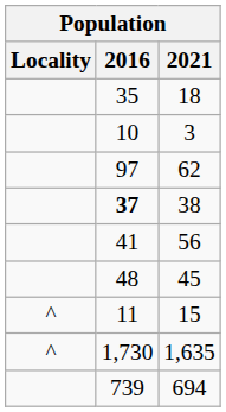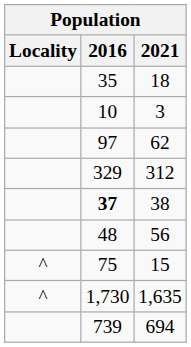 <table class="wikitable" style="text-align:center;">
 <tr>
 <th colspan="3" style="text-align:center;  font-weight:bold">Population</th>
 </tr>
 <tr>
 <th style="text-align:center; background:  font-weight:bold">Locality</th>
 <th style="text-align:center; background:  font-weight:bold"><strong>2016</strong></th>
 <th style="text-align:center; background:  font-weight:bold"><strong>2021</strong></th>
 </tr>
 <tr>
 <td></td>
 <td>35</td>
 <td>18</td>
 </tr>
 <tr>
 <td></td>
 <td>10</td>
 <td>3</td>
 </tr>
 <tr>
 <td></td>
 <td>97</td>
 <td>62</td>
 </tr>
 <tr>
 <td></td>
+<td>329</td>
+<td>312</td>
+</tr>
+<tr>
+<td></td>
 <td><strong>37</strong></td>
 <td>38</td>
 </tr>
 <tr>
 <td></td>
-<td>41</td>
+<td>48</td>
 <td>56</td>
 </tr>
 <tr>
-<td></td>
-<td>48</td>
-<td>45</td>
-</tr>
-<tr>
 <td>^</td>
-<td>11</td>
+<td>75</td>
 <td>15</td>
 </tr>
 <tr>
 <td>^</td>
 <td>1,730</td>
 <td>1,635</td>
 </tr>
 <tr>
 <td></td>
 <td>739</td>
 <td>694</td>
 </tr>
 </table>
